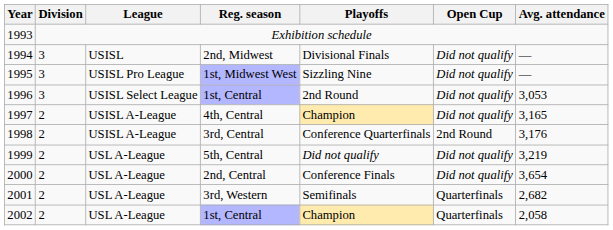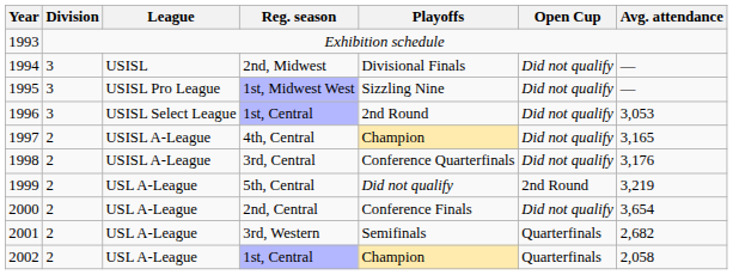 <table class="wikitable">
 <tr>
 <th>Year</th>
 <th>Division</th>
 <th>League</th>
 <th>Reg. season</th>
 <th>Playoffs</th>
 <th>Open Cup</th>
 <th>Avg. attendance</th>
 </tr>
 <tr>
 <td>1993</td>
 <td colspan=6 align=center><em>Exhibition schedule</em></td>
 </tr>
 <tr>
 <td>1994</td>
 <td>3</td>
 <td>USISL</td>
 <td>2nd, Midwest</td>
 <td>Divisional Finals</td>
 <td><em>Did not qualify</em></td>
 <td>—</td>
 </tr>
 <tr>
 <td>1995</td>
 <td>3</td>
 <td>USISL Pro League</td>
 <td bgcolor="B3B7FF">1st, Midwest West</td>
 <td>Sizzling Nine</td>
 <td><em>Did not qualify</em></td>
 <td>—</td>
 </tr>
 <tr>
 <td>1996</td>
 <td>3</td>
 <td>USISL Select League</td>
 <td bgcolor="B3B7FF">1st, Central</td>
 <td>2nd Round</td>
 <td><em>Did not qualify</em></td>
 <td>3,053</td>
 </tr>
 <tr>
 <td>1997</td>
 <td>2</td>
 <td>USISL A-League</td>
 <td>4th, Central</td>
 <td bgcolor="FFEBAD">Champion</td>
 <td><em>Did not qualify</em></td>
 <td>3,165</td>
 </tr>
 <tr>
 <td>1998</td>
 <td>2</td>
 <td>USISL A-League</td>
 <td>3rd, Central</td>
 <td>Conference Quarterfinals</td>
-<td>2nd Round</td>
+<td><em>Did not qualify</em></td>
 <td>3,176</td>
 </tr>
 <tr>
 <td>1999</td>
 <td>2</td>
 <td>USL A-League</td>
 <td>5th, Central</td>
 <td><em>Did not qualify</em></td>
-<td><em>Did not qualify</em></td>
+<td>2nd Round</td>
 <td>3,219</td>
 </tr>
 <tr>
 <td>2000</td>
 <td>2</td>
 <td>USL A-League</td>
 <td>2nd, Central</td>
 <td>Conference Finals</td>
 <td><em>Did not qualify</em></td>
 <td>3,654</td>
 </tr>
 <tr>
 <td>2001</td>
 <td>2</td>
 <td>USL A-League</td>
 <td>3rd, Western</td>
 <td>Semifinals</td>
 <td>Quarterfinals</td>
 <td>2,682</td>
 </tr>
 <tr>
 <td>2002</td>
 <td>2</td>
 <td>USL A-League</td>
 <td bgcolor="B3B7FF">1st, Central</td>
 <td bgcolor="FFEBAD">Champion</td>
 <td>Quarterfinals</td>
 <td>2,058</td>
 </tr>
 </table>
